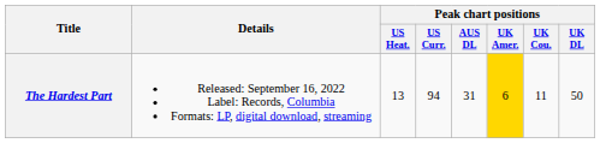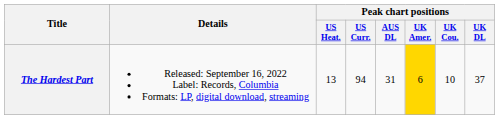 <table class="wikitable plainrowheaders" style="text-align:center;">
 <tr>
 <th scope="col" rowspan="2" style="width:10em;">Title</th>
 <th scope="col" rowspan="2" style="width:20em;">Details</th>
 <th scope="col" colspan="6">Peak chart positions</th>
 </tr>
 <tr>
 <th scope="col" style="width:3em;font-size:85%;"><a href='#'>US<br>Heat.</a><br></th>
 <th scope="col" style="width:3em;font-size:85%;"><a href='#'>US<br>Curr.</a><br></th>
 <th scope="col" style="width:3em;font-size:85%;"><a href='#'>AUS<br>DL</a><br></th>
 <th scope="col" style="width:3em;font-size:85%;"><a href='#'>UK<br>Amer.</a><br></th>
 <th scope="col" style="width:3em;font-size:85%;"><a href='#'>UK<br>Cou.</a><br></th>
 <th scope="col" style="width:3em;font-size:85%;"><a href='#'>UK<br>DL</a><br></th>
 </tr>
 <tr>
 <th scope="row"><em><a href='#'>The Hardest Part</a></em></th>
 <td><br><ul><li>Released: September 16, 2022</li><li>Label: Records, <a href='#'>Columbia</a></li><li>Formats: <a href='#'>LP</a>, <a href='#'>digital download</a>, <a href='#'>streaming</a></li></ul></td>
 <td>13</td>
 <td>94</td>
 <td>31</td>
 <td style="background: gold;">6</td>
-<td>11</td>
-<td>50</td>
+<td>10</td>
+<td>37</td>
 </tr>
 </table>
